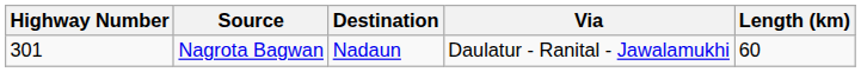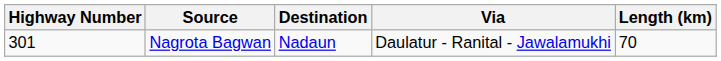 <table class="wikitable sortable" style="font-size: 85%">
 <tr>
 <th>Highway Number</th>
 <th>Source</th>
 <th>Destination</th>
 <th>Via</th>
 <th>Length (km)</th>
 </tr>
 <tr>
 <td>301</td>
 <td><a href='#'>Nagrota Bagwan</a></td>
 <td><a href='#'>Nadaun</a></td>
 <td>Daulatur - Ranital - <a href='#'>Jawalamukhi</a></td>
-<td>60</td>
+<td>70</td>
 </tr>
 </table>
